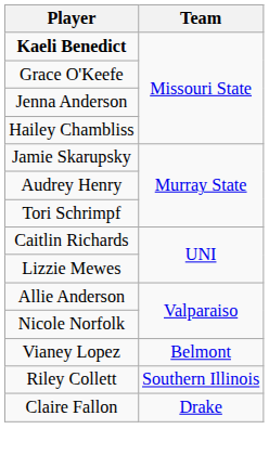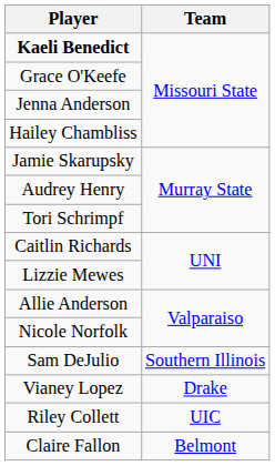 <table class="wikitable" style="text-align: center;">
 <tr>
 <th>Player</th>
 <th>Team</th>
 </tr>
 <tr>
 <td><strong>Kaeli Benedict</strong></td>
 <td rowspan=4><a href='#'>Missouri State</a></td>
 </tr>
 <tr>
 <td>Grace O'Keefe</td>
 </tr>
 <tr>
 <td>Jenna Anderson</td>
 </tr>
 <tr>
 <td>Hailey Chambliss</td>
 </tr>
 <tr>
 <td>Jamie Skarupsky</td>
 <td rowspan=3><a href='#'>Murray State</a></td>
 </tr>
 <tr>
 <td>Audrey Henry</td>
 </tr>
 <tr>
 <td>Tori Schrimpf</td>
 </tr>
 <tr>
 <td>Caitlin Richards</td>
 <td rowspan=2><a href='#'>UNI</a></td>
 </tr>
 <tr>
 <td>Lizzie Mewes</td>
 </tr>
 <tr>
 <td>Allie Anderson</td>
 <td rowspan=2><a href='#'>Valparaiso</a></td>
 </tr>
 <tr>
 <td>Nicole Norfolk</td>
 </tr>
 <tr>
+<td>Sam DeJulio</td>
+<td><a href='#'>Southern Illinois</a></td>
+</tr>
+<tr>
 <td>Vianey Lopez</td>
-<td><a href='#'>Belmont</a></td>
+<td><a href='#'>Drake</a></td>
 </tr>
 <tr>
 <td>Riley Collett</td>
-<td><a href='#'>Southern Illinois</a></td>
+<td><a href='#'>UIC</a></td>
 </tr>
 <tr>
 <td>Claire Fallon</td>
-<td><a href='#'>Drake</a></td>
+<td><a href='#'>Belmont</a></td>
 </tr>
 </table>
